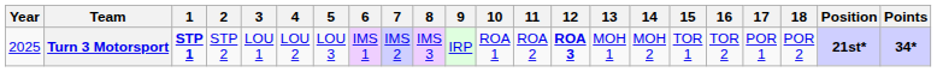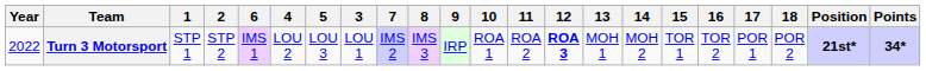 <table class="wikitable" style="text-align:center; font-size:85%">
 <tr>
 <th>Year</th>
 <th>Team</th>
 <th>1</th>
 <th>2</th>
-<th>3</th>
+<th>6</th>
 <th>4</th>
 <th>5</th>
-<th>6</th>
+<th>3</th>
 <th>7</th>
 <th>8</th>
 <th>9</th>
 <th>10</th>
 <th>11</th>
 <th>12</th>
 <th>13</th>
 <th>14</th>
 <th>15</th>
 <th>16</th>
 <th>17</th>
 <th>18</th>
 <th>Position</th>
 <th>Points</th>
 </tr>
 <tr>
-<td><a href='#'>2025</a></td>
+<td><a href='#'>2022</a></td>
 <th nowrap><a href='#'>Turn 3 Motorsport</a></th>
-<td><strong><a href='#'>STP<br>1</a></strong></td>
+<td><a href='#'>STP<br>1</a></td>
 <td><a href='#'>STP<br>2</a></td>
-<td><a href='#'>LOU<br>1</a></td>
+<td style="background:#EFCFFF;"><a href='#'>IMS<br>1</a><br></td>
 <td><a href='#'>LOU<br>2</a></td>
 <td><a href='#'>LOU<br>3</a></td>
-<td style="background:#EFCFFF;"><a href='#'>IMS<br>1</a><br></td>
+<td><a href='#'>LOU<br>1</a></td>
 <td style="background:#CFCFFF;"><a href='#'>IMS<br>2</a><br></td>
 <td style="background:#EFCFFF;"><a href='#'>IMS<br>3</a><br></td>
 <td style="background:#DFFFDF;"><a href='#'>IRP</a><br></td>
 <td><a href='#'>ROA<br>1</a></td>
 <td><a href='#'>ROA<br>2</a></td>
 <td><strong><a href='#'>ROA<br>3</a></strong></td>
 <td><a href='#'>MOH<br>1</a></td>
 <td><a href='#'>MOH<br>2</a></td>
 <td><a href='#'>TOR<br>1</a></td>
 <td><a href='#'>TOR<br>2</a></td>
 <td><a href='#'>POR<br>1</a></td>
 <td><a href='#'>POR<br>2</a></td>
 <th style="background:#CFCFFF;">21st*</th>
 <th style="background:#CFCFFF;">34*</th>
 </tr>
 </table>
